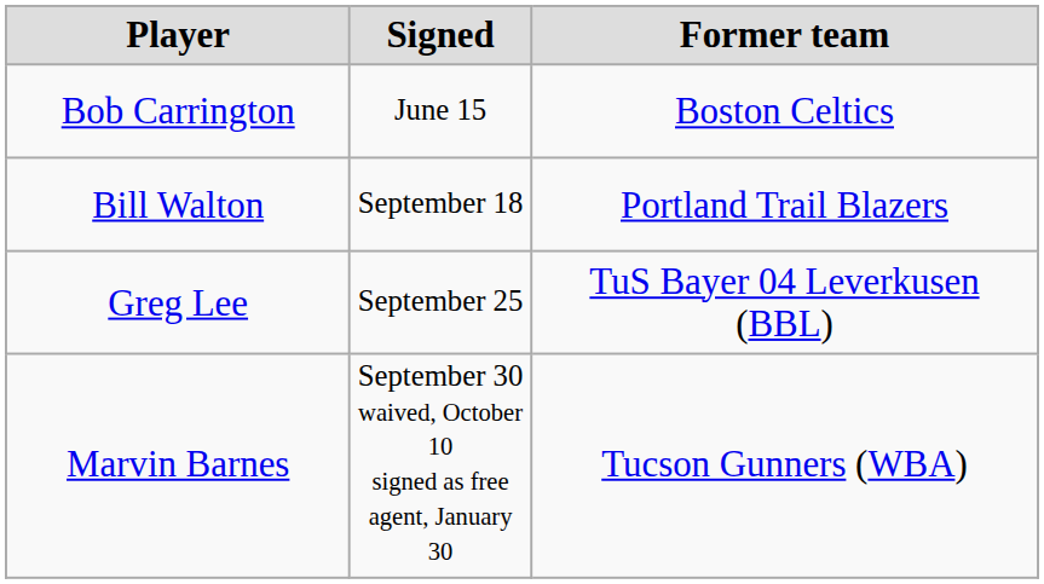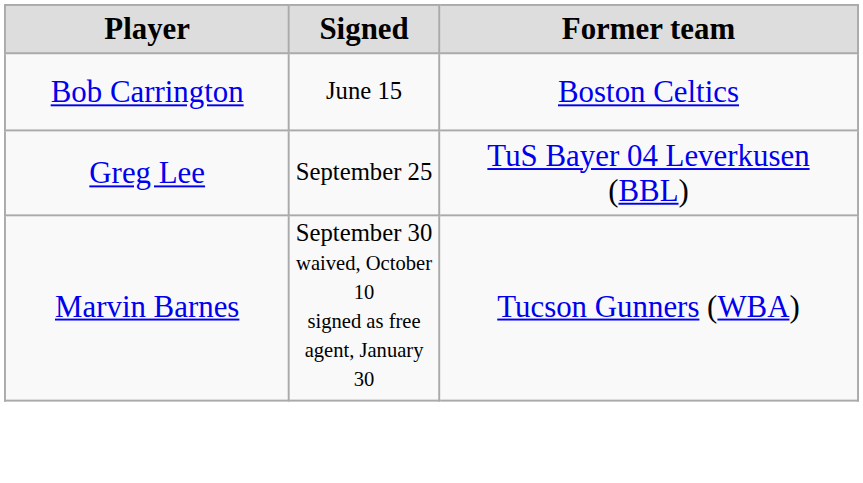 <table class="wikitable" style="text-align: center">
 <tr align="center" bgcolor="#dddddd">
 <td style="width:140px"><strong>Player</strong></td>
 <td style="width:70px"><strong>Signed</strong></td>
 <td style="width:210px"><strong>Former team</strong></td>
 </tr>
 <tr style="height:40px">
 <td><a href='#'>Bob Carrington</a></td>
 <td style="font-size: 80%">June 15</td>
 <td><a href='#'>Boston Celtics</a></td>
 </tr>
 <tr style="height:40px">
-<td><a href='#'>Bill Walton</a></td>
-<td style="font-size: 80%">September 18</td>
-<td><a href='#'>Portland Trail Blazers</a></td>
-</tr>
-<tr style="height:40px">
 <td><a href='#'>Greg Lee</a></td>
 <td style="font-size: 80%">September 25</td>
 <td><a href='#'>TuS Bayer 04 Leverkusen</a> (<a href='#'>BBL</a>)</td>
 </tr>
 <tr style="height:40px">
 <td><a href='#'>Marvin Barnes</a></td>
 <td style="font-size: 80%">September 30<br><small>waived, October 10 <br>signed as free agent, January 30</small></td>
 <td><a href='#'>Tucson Gunners</a> (<a href='#'>WBA</a>)</td>
 </tr>
 </table>
